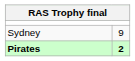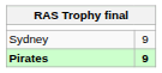 <table align="right" class="wikitable" style="font-size:90%; text-align:center; margin-left:1em; margin-right:4em">
 <tr bgcolor=#ccffcc>
 <th colspan=2>RAS Trophy final</th>
 </tr>
 <tr bgcolor=#fff>
 <td colspan=2></td>
 </tr>
 <tr>
 <td width=150; align=left>Sydney</td>
 <td width=20>9</td>
 </tr>
 <tr bgcolor=#ccffcc>
 <td align=left> <strong>Pirates</strong></td>
-<td><strong>2</strong></td>
+<td><strong>9</strong></td>
 </tr>
 </table>
